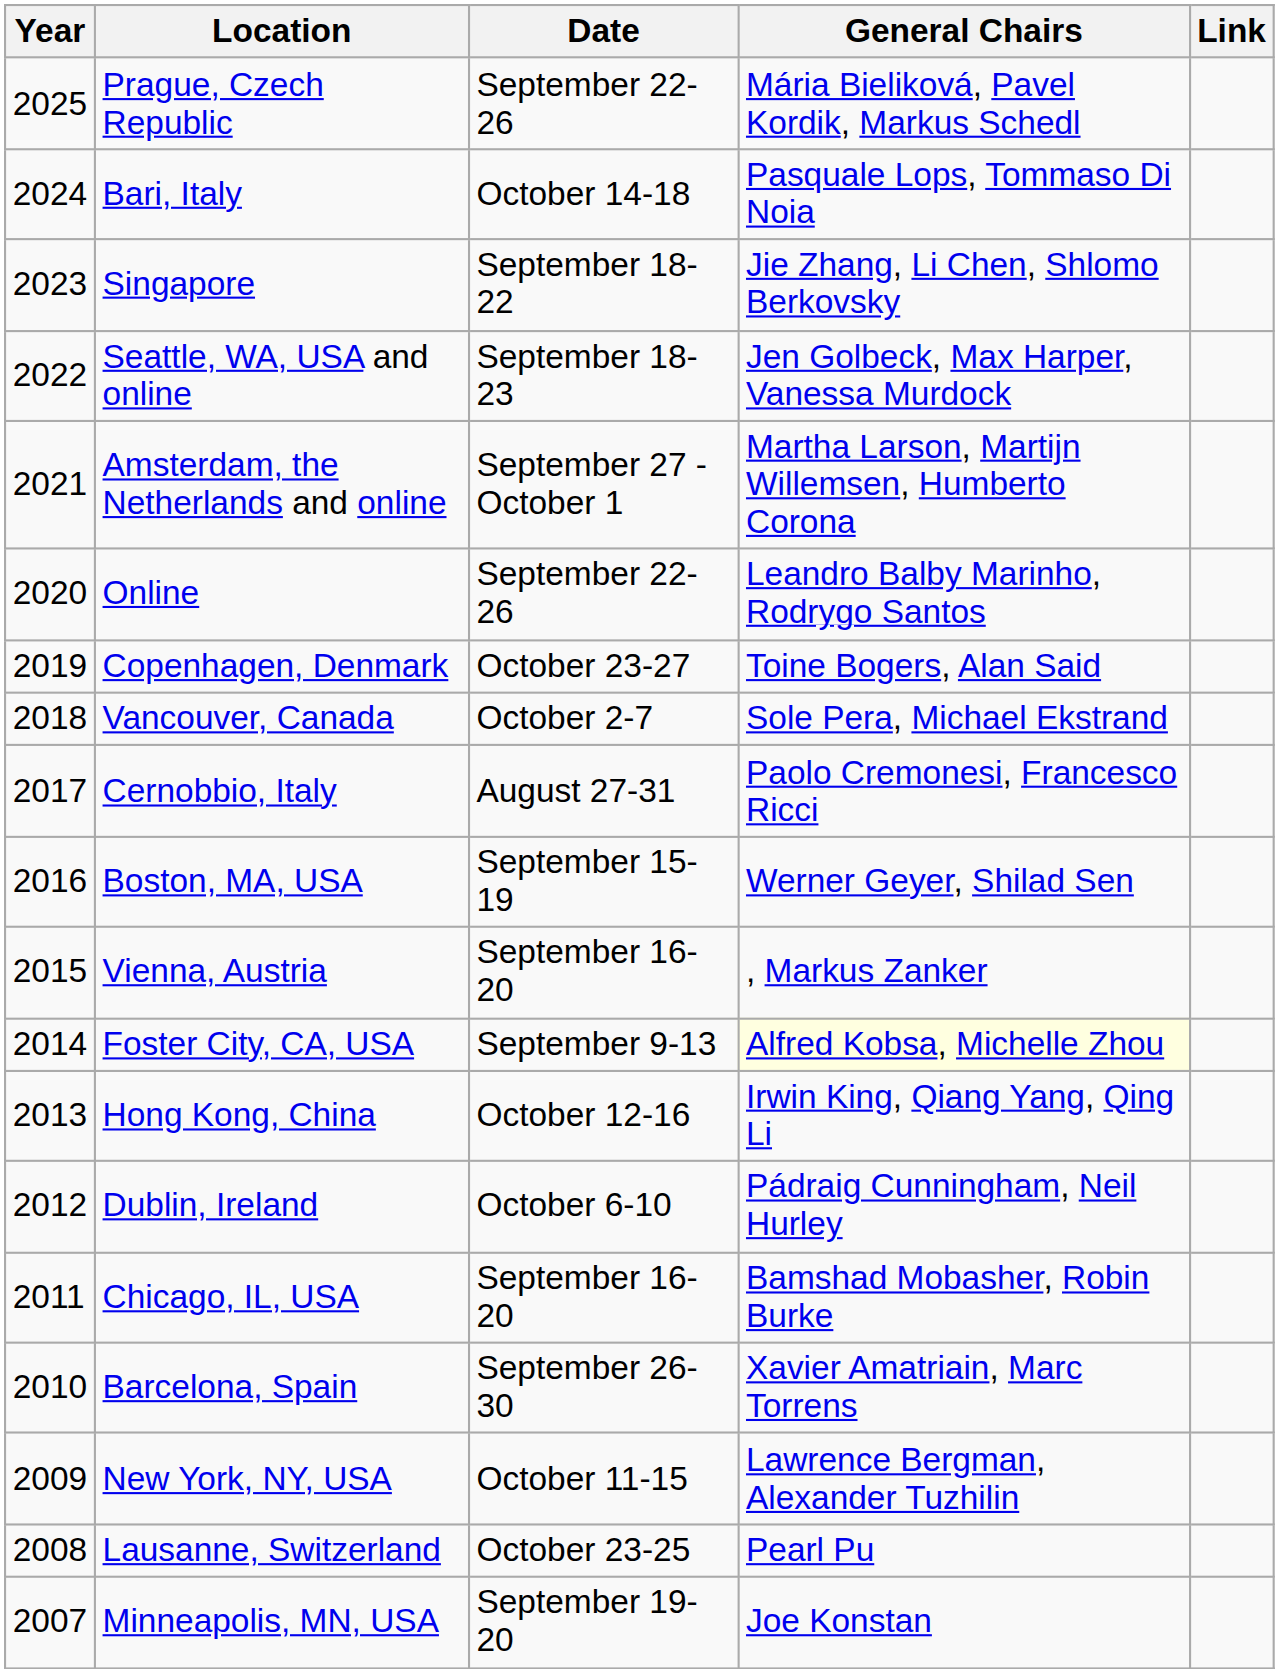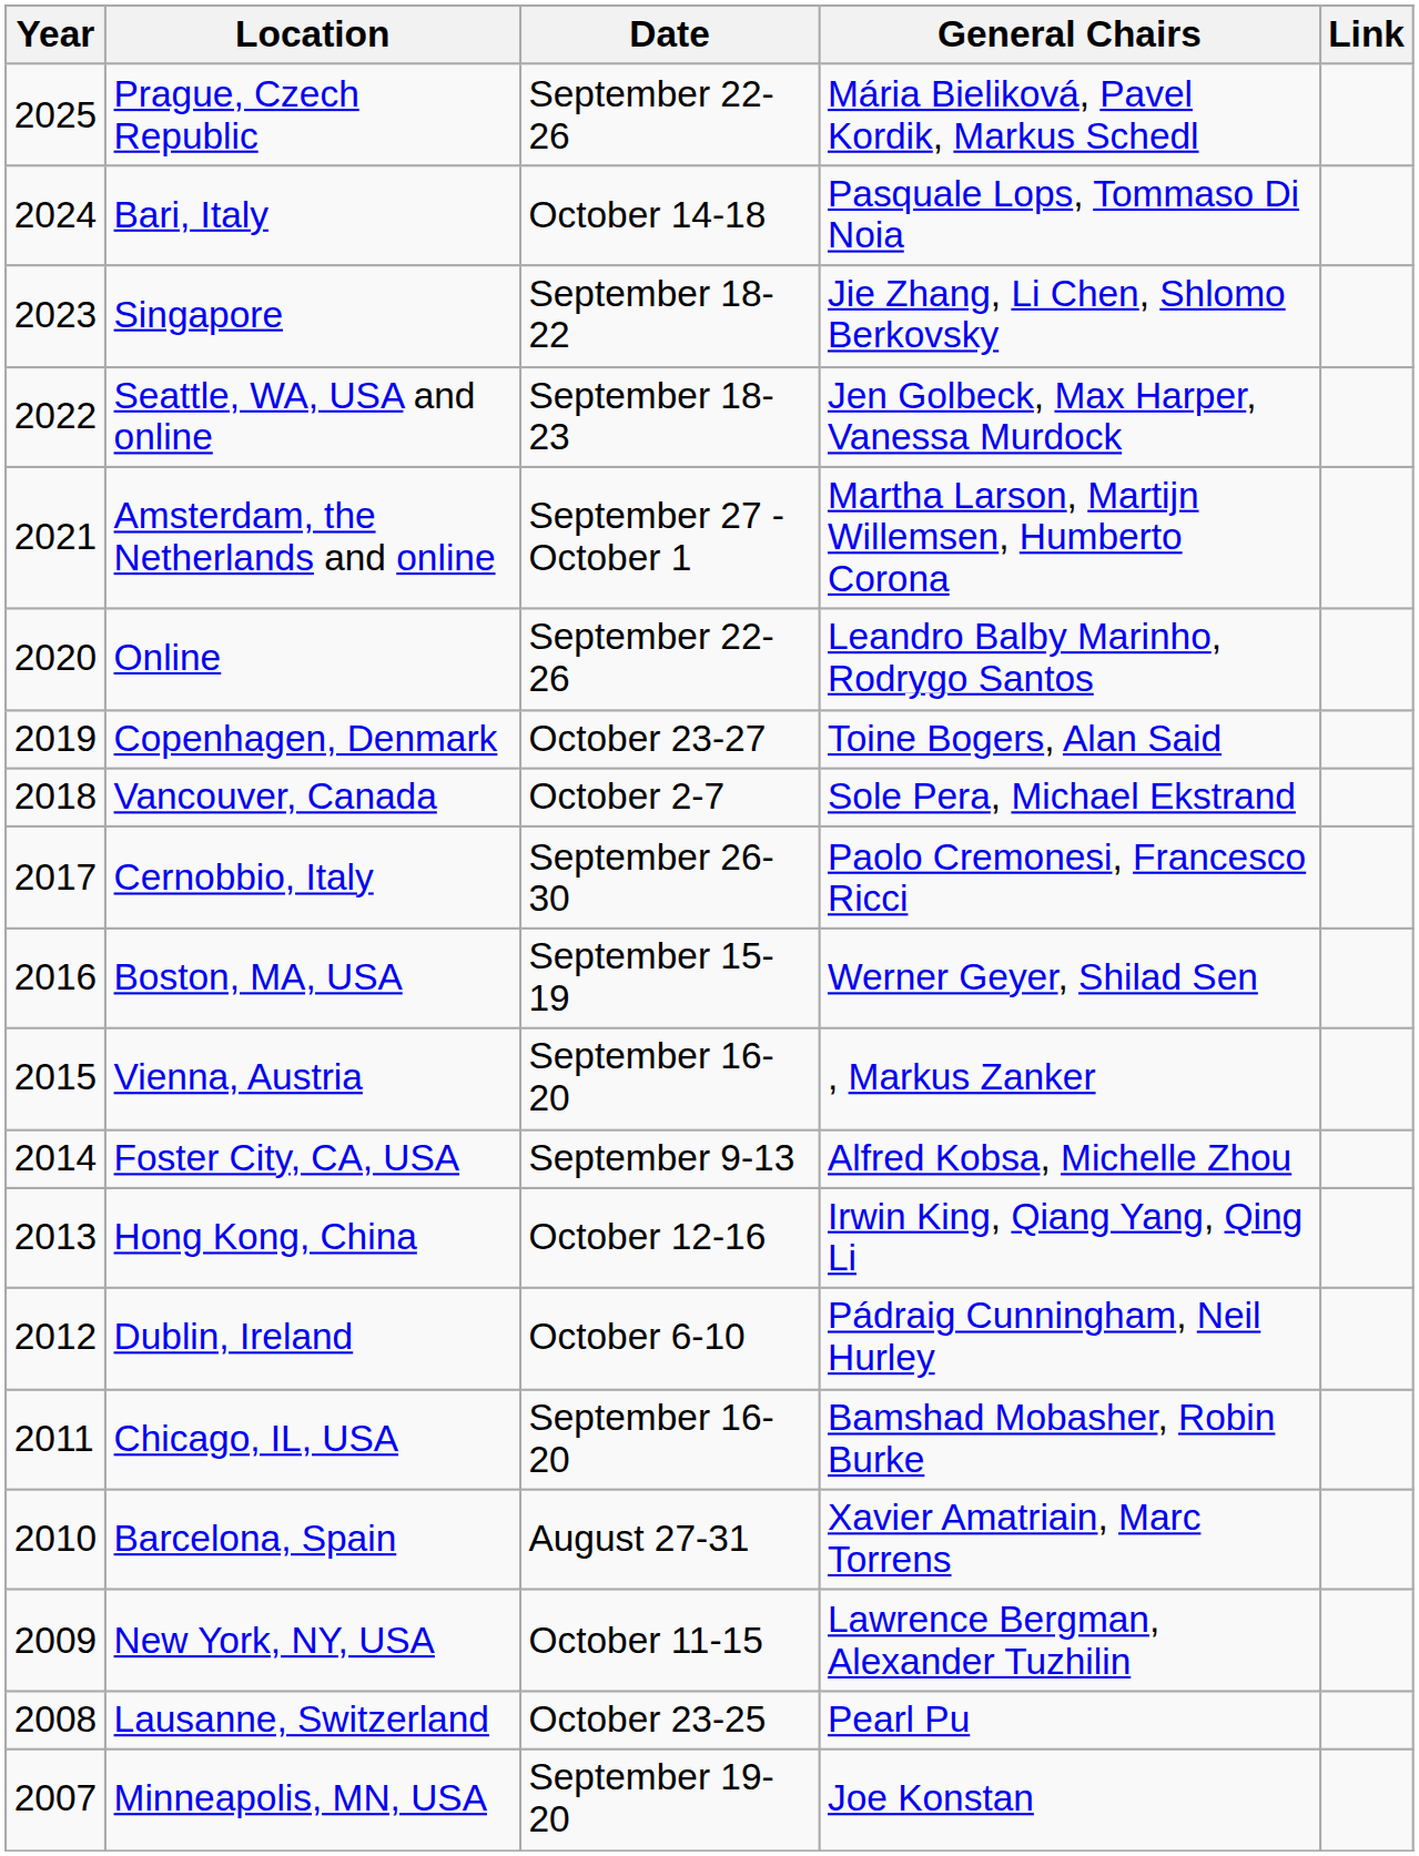 <table class="wikitable">
 <tr>
 <th>Year</th>
 <th>Location</th>
 <th>Date</th>
 <th>General Chairs</th>
 <th>Link</th>
 </tr>
 <tr>
 <td>2025</td>
 <td><a href='#'>Prague, Czech Republic</a></td>
 <td>September 22-26</td>
 <td><a href='#'>Mária Bieliková</a>, <a href='#'>Pavel Kordik</a>, <a href='#'>Markus Schedl</a></td>
 <td></td>
 </tr>
 <tr>
 <td>2024</td>
 <td><a href='#'>Bari, Italy</a></td>
 <td>October 14-18</td>
 <td><a href='#'>Pasquale Lops</a>, <a href='#'>Tommaso Di Noia</a></td>
 <td></td>
 </tr>
 <tr>
 <td>2023</td>
 <td><a href='#'>Singapore</a></td>
 <td>September 18-22</td>
 <td><a href='#'>Jie Zhang</a>, <a href='#'>Li Chen</a>, <a href='#'>Shlomo Berkovsky</a></td>
 <td></td>
 </tr>
 <tr>
 <td>2022</td>
 <td><a href='#'>Seattle, WA, USA</a> and <a href='#'>online</a></td>
 <td>September 18-23</td>
 <td><a href='#'>Jen Golbeck</a>, <a href='#'>Max Harper</a>, <a href='#'>Vanessa Murdock</a></td>
 <td></td>
 </tr>
 <tr>
 <td>2021</td>
 <td><a href='#'>Amsterdam, the Netherlands</a> and <a href='#'>online</a></td>
 <td>September 27 - October 1</td>
 <td><a href='#'>Martha Larson</a>, <a href='#'>Martijn Willemsen</a>, <a href='#'>Humberto Corona</a></td>
 <td></td>
 </tr>
 <tr>
 <td>2020</td>
 <td><a href='#'>Online</a></td>
 <td>September 22-26</td>
 <td><a href='#'>Leandro Balby Marinho</a>, <a href='#'>Rodrygo Santos</a></td>
 <td></td>
 </tr>
 <tr>
 <td>2019</td>
 <td><a href='#'>Copenhagen, Denmark</a></td>
 <td>October 23-27</td>
 <td><a href='#'>Toine Bogers</a>, <a href='#'>Alan Said</a></td>
 <td></td>
 </tr>
 <tr>
 <td>2018</td>
 <td><a href='#'>Vancouver, Canada</a></td>
 <td>October 2-7</td>
 <td><a href='#'>Sole Pera</a>, <a href='#'>Michael Ekstrand</a></td>
 <td></td>
 </tr>
 <tr>
 <td>2017</td>
 <td><a href='#'> Cernobbio, Italy</a></td>
-<td>August 27-31</td>
+<td>September 26-30</td>
 <td><a href='#'>Paolo Cremonesi</a>, <a href='#'>Francesco Ricci</a></td>
 <td></td>
 </tr>
 <tr>
 <td>2016</td>
 <td><a href='#'>Boston, MA, USA</a></td>
 <td>September 15-19</td>
 <td><a href='#'>Werner Geyer</a>, <a href='#'>Shilad Sen</a></td>
 <td></td>
 </tr>
 <tr>
 <td>2015</td>
 <td><a href='#'>Vienna, Austria</a></td>
 <td>September 16-20</td>
 <td>, <a href='#'>Markus Zanker</a></td>
 <td></td>
 </tr>
 <tr>
 <td>2014</td>
 <td><a href='#'> Foster City, CA, USA</a></td>
 <td>September 9-13</td>
-<td style="background: lightyellow;"><a href='#'>Alfred Kobsa</a>, <a href='#'>Michelle Zhou</a></td>
+<td><a href='#'>Alfred Kobsa</a>, <a href='#'>Michelle Zhou</a></td>
 <td></td>
 </tr>
 <tr>
 <td>2013</td>
 <td><a href='#'>Hong Kong, China</a></td>
 <td>October 12-16</td>
 <td><a href='#'>Irwin King</a>, <a href='#'>Qiang Yang</a>, <a href='#'>Qing Li</a></td>
 <td></td>
 </tr>
 <tr>
 <td>2012</td>
 <td><a href='#'>Dublin, Ireland</a></td>
 <td>October 6-10</td>
 <td><a href='#'>Pádraig Cunningham</a>, <a href='#'>Neil Hurley</a></td>
 <td></td>
 </tr>
 <tr>
 <td>2011</td>
 <td><a href='#'> Chicago, IL, USA</a></td>
 <td>September 16-20</td>
 <td><a href='#'>Bamshad Mobasher</a>, <a href='#'>Robin Burke</a></td>
 <td></td>
 </tr>
 <tr>
 <td>2010</td>
 <td><a href='#'>Barcelona, Spain</a></td>
-<td>September 26-30</td>
+<td>August 27-31</td>
 <td><a href='#'>Xavier Amatriain</a>, <a href='#'>Marc Torrens</a></td>
 <td></td>
 </tr>
 <tr>
 <td>2009</td>
 <td><a href='#'>New York, NY, USA</a></td>
 <td>October 11-15</td>
 <td><a href='#'>Lawrence Bergman</a>, <a href='#'>Alexander Tuzhilin</a></td>
 <td></td>
 </tr>
 <tr>
 <td>2008</td>
 <td><a href='#'>Lausanne, Switzerland</a></td>
 <td>October 23-25</td>
 <td><a href='#'>Pearl Pu</a></td>
 <td></td>
 </tr>
 <tr>
 <td>2007</td>
 <td><a href='#'> Minneapolis, MN, USA</a></td>
 <td>September 19-20</td>
 <td><a href='#'> Joe Konstan</a></td>
 <td></td>
 </tr>
 <tr>
 </tr>
 </table>
